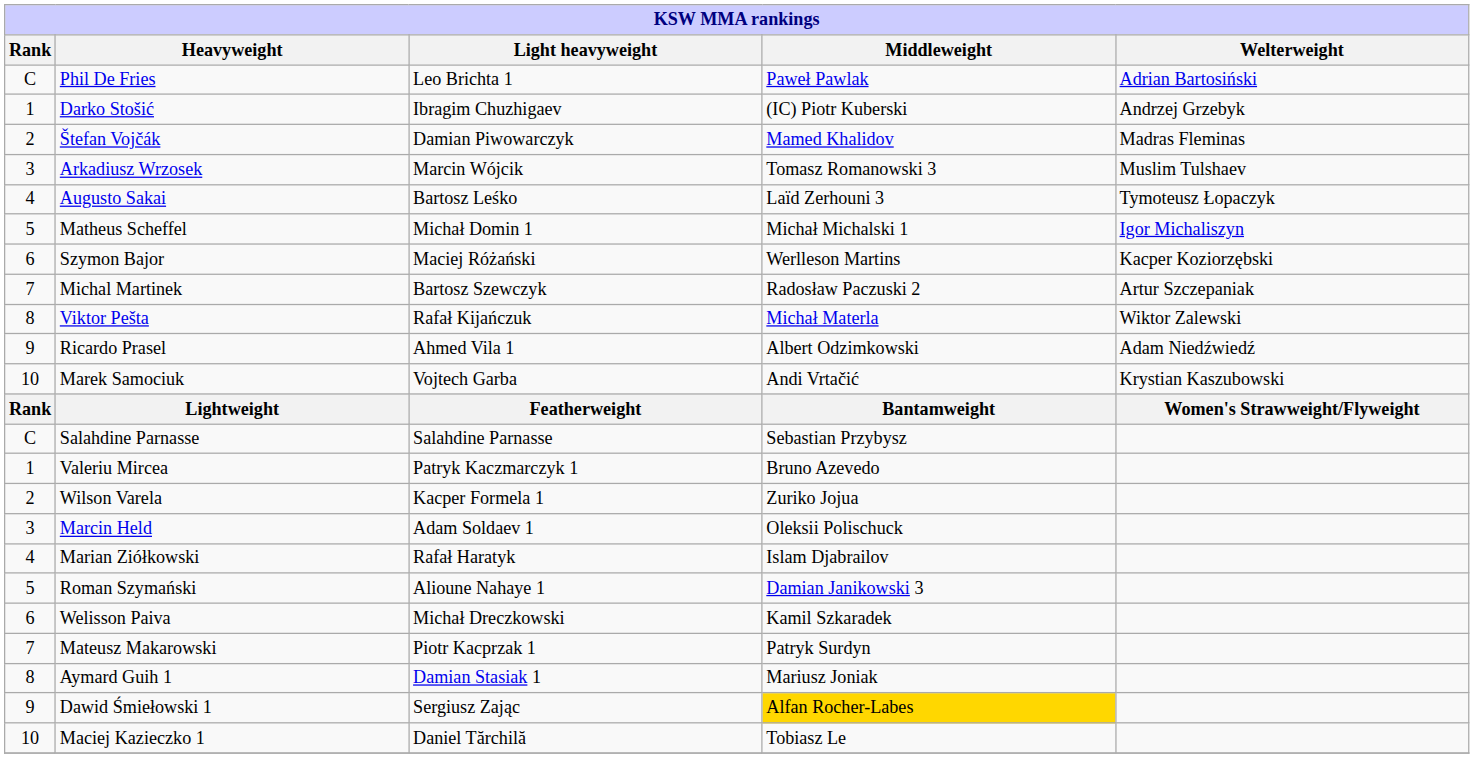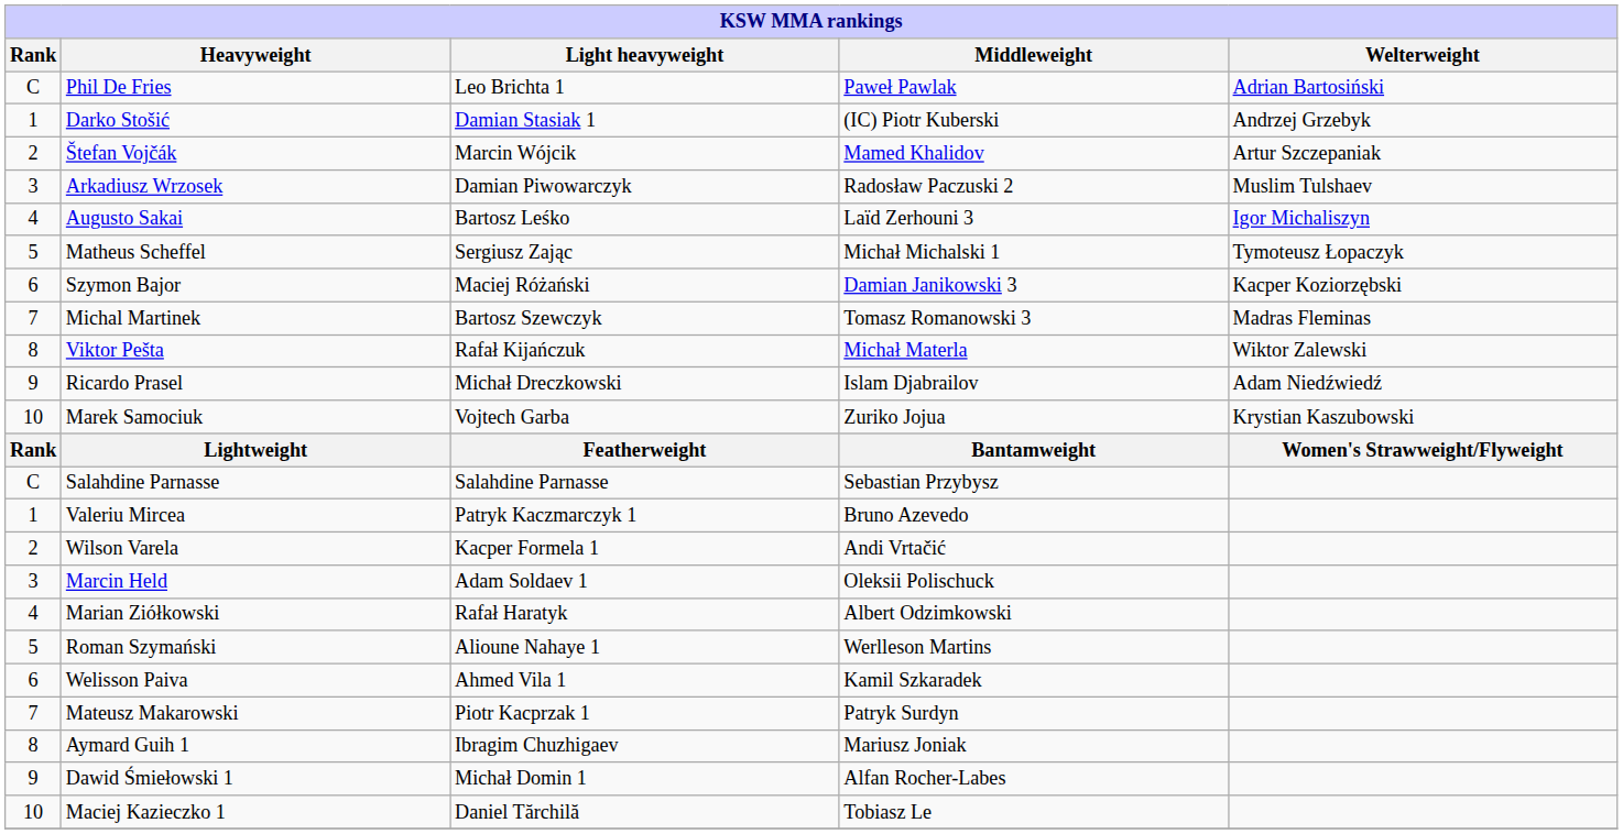 <table class="wikitable" style="width:92%; font-size:90%;">
 <tr>
 <th colspan="5" style="background-color: #ccf; color: #000080; text-align: center;"><strong>KSW MMA rankings</strong></th>
 </tr>
 <tr>
 <th style= "width:1%;">Rank</th>
 <th style= "width:24%;">Heavyweight</th>
 <th style= "width:24%;">Light heavyweight</th>
 <th style= "width:24%;">Middleweight</th>
 <th style= "width:24%;">Welterweight</th>
 </tr>
 <tr>
 <td align=center>C</td>
 <td> <a href='#'>Phil De Fries</a></td>
 <td> Leo Brichta  1</td>
 <td> <a href='#'>Paweł Pawlak</a></td>
 <td> <a href='#'>Adrian Bartosiński</a></td>
 </tr>
 <tr>
 <td align=center>1</td>
 <td> <a href='#'>Darko Stošić</a></td>
-<td> Ibragim Chuzhigaev</td>
+<td> <a href='#'>Damian Stasiak</a>  1</td>
 <td> (IC) Piotr Kuberski</td>
 <td> Andrzej Grzebyk</td>
 </tr>
 <tr>
 <td align=center>2</td>
 <td> <a href='#'>Štefan Vojčák</a></td>
-<td> Damian Piwowarczyk</td>
+<td> Marcin Wójcik</td>
 <td> <a href='#'>Mamed Khalidov</a></td>
-<td> Madras Fleminas</td>
+<td> Artur Szczepaniak</td>
 </tr>
 <tr>
 <td align=center>3</td>
 <td> <a href='#'>Arkadiusz Wrzosek</a></td>
-<td> Marcin Wójcik</td>
-<td> Tomasz Romanowski  3</td>
+<td> Damian Piwowarczyk</td>
+<td> Radosław Paczuski  2</td>
 <td> Muslim Tulshaev</td>
 </tr>
 <tr>
 <td align=center>4</td>
 <td> <a href='#'>Augusto Sakai</a></td>
 <td> Bartosz Leśko</td>
 <td> Laïd Zerhouni  3</td>
-<td> Tymoteusz Łopaczyk</td>
+<td> <a href='#'>Igor Michaliszyn</a></td>
 </tr>
 <tr>
 <td align=center>5</td>
 <td> Matheus Scheffel</td>
-<td> Michał Domin  1</td>
+<td> Sergiusz Zając</td>
 <td> Michał Michalski  1</td>
-<td> <a href='#'>Igor Michaliszyn</a></td>
+<td> Tymoteusz Łopaczyk</td>
 </tr>
 <tr>
 <td align=center>6</td>
 <td> Szymon Bajor</td>
 <td> Maciej Różański</td>
-<td> Werlleson Martins</td>
+<td> <a href='#'>Damian Janikowski</a>  3</td>
 <td> Kacper Koziorzębski</td>
 </tr>
 <tr>
 <td align=center>7</td>
 <td> Michal Martinek</td>
 <td> Bartosz Szewczyk</td>
-<td> Radosław Paczuski  2</td>
-<td> Artur Szczepaniak</td>
+<td> Tomasz Romanowski  3</td>
+<td> Madras Fleminas</td>
 </tr>
 <tr>
 <td align=center>8</td>
 <td> <a href='#'>Viktor Pešta</a></td>
 <td> Rafał Kijańczuk</td>
 <td> <a href='#'>Michał Materla</a></td>
 <td> Wiktor Zalewski</td>
 </tr>
 <tr>
 <td align=center>9</td>
 <td> Ricardo Prasel</td>
-<td> Ahmed Vila  1</td>
-<td> Albert Odzimkowski</td>
+<td> Michał Dreczkowski</td>
+<td> Islam Djabrailov</td>
 <td> Adam Niedźwiedź</td>
 </tr>
 <tr>
 <td align=center>10</td>
 <td> Marek Samociuk</td>
 <td> Vojtech Garba</td>
-<td> Andi Vrtačić</td>
+<td> Zuriko Jojua</td>
 <td> Krystian Kaszubowski</td>
 </tr>
 <tr>
 <th style= "width:1%;">Rank</th>
 <th style= "width:24%;">Lightweight</th>
 <th style= "width:24%;">Featherweight</th>
 <th style= "width:24%;">Bantamweight</th>
 <th style= "width:24%;">Women's Strawweight/Flyweight</th>
 </tr>
 <tr>
 <td align=center>C</td>
 <td> Salahdine Parnasse</td>
 <td> Salahdine Parnasse</td>
 <td> Sebastian Przybysz</td>
 <td></td>
 </tr>
 <tr>
 <td align=center>1</td>
 <td> Valeriu Mircea</td>
 <td> Patryk Kaczmarczyk  1</td>
 <td> Bruno Azevedo</td>
 <td></td>
 </tr>
 <tr>
 <td align=center>2</td>
 <td> Wilson Varela</td>
 <td> Kacper Formela  1</td>
-<td> Zuriko Jojua</td>
+<td> Andi Vrtačić</td>
 <td></td>
 </tr>
 <tr>
 <td align=center>3</td>
 <td> <a href='#'>Marcin Held</a></td>
 <td> Adam Soldaev  1</td>
 <td> Oleksii Polischuck</td>
 <td></td>
 </tr>
 <tr>
 <td align=center>4</td>
 <td> Marian Ziółkowski</td>
 <td> Rafał Haratyk</td>
-<td> Islam Djabrailov</td>
+<td> Albert Odzimkowski</td>
 <td></td>
 </tr>
 <tr>
 <td align=center>5</td>
 <td> Roman Szymański</td>
 <td> Alioune Nahaye  1</td>
-<td> <a href='#'>Damian Janikowski</a>  3</td>
+<td> Werlleson Martins</td>
 <td></td>
 </tr>
 <tr>
 <td align=center>6</td>
 <td> Welisson Paiva</td>
-<td> Michał Dreczkowski</td>
+<td> Ahmed Vila  1</td>
 <td> Kamil Szkaradek</td>
 <td></td>
 </tr>
 <tr>
 <td align=center>7</td>
 <td> Mateusz Makarowski </td>
 <td> Piotr Kacprzak  1</td>
 <td> Patryk Surdyn</td>
 <td></td>
 </tr>
 <tr>
 <td align=center>8</td>
 <td> Aymard Guih  1</td>
-<td> <a href='#'>Damian Stasiak</a>  1</td>
+<td> Ibragim Chuzhigaev</td>
 <td> Mariusz Joniak</td>
 <td></td>
 </tr>
 <tr>
 <td align=center>9</td>
 <td> Dawid Śmiełowski  1</td>
-<td> Sergiusz Zając</td>
-<td style="background: gold;"> Alfan Rocher-Labes</td>
+<td> Michał Domin  1</td>
+<td> Alfan Rocher-Labes</td>
 <td></td>
 </tr>
 <tr>
 <td align=center>10</td>
 <td> Maciej Kazieczko  1</td>
 <td> Daniel Tărchilă </td>
 <td> Tobiasz Le</td>
 <td></td>
 </tr>
 <tr>
 </tr>
 </table>
